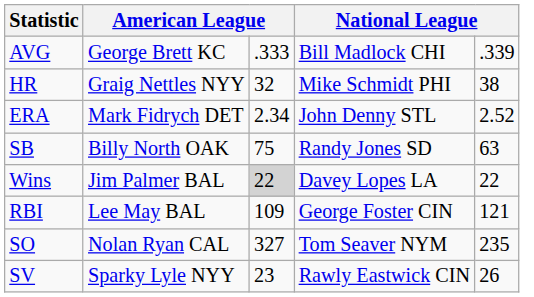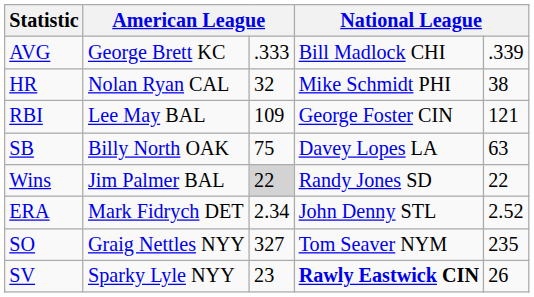 <table class="wikitable">
 <tr>
 <th>Statistic</th>
 <th colspan=2><a href='#'>American League</a></th>
 <th colspan=2><a href='#'>National League</a></th>
 </tr>
 <tr>
 <td><a href='#'>AVG</a></td>
 <td><a href='#'>George Brett</a> KC</td>
 <td>.333</td>
 <td><a href='#'>Bill Madlock</a> CHI</td>
 <td>.339</td>
 </tr>
 <tr>
 <td><a href='#'>HR</a></td>
-<td><a href='#'>Graig Nettles</a> NYY</td>
+<td><a href='#'>Nolan Ryan</a> CAL</td>
 <td>32</td>
 <td><a href='#'>Mike Schmidt</a> PHI</td>
 <td>38</td>
+</tr>
+<tr>
+<td><a href='#'>RBI</a></td>
+<td><a href='#'>Lee May</a> BAL</td>
+<td>109</td>
+<td><a href='#'>George Foster</a> CIN</td>
+<td>121</td>
+</tr>
+<tr>
+<td><a href='#'>SB</a></td>
+<td><a href='#'>Billy North</a> OAK</td>
+<td>75</td>
+<td><a href='#'>Davey Lopes</a> LA</td>
+<td>63</td>
+</tr>
+<tr>
+<td><a href='#'>Wins</a></td>
+<td><a href='#'>Jim Palmer</a> BAL</td>
+<td style="background: lightgrey;">22</td>
+<td><a href='#'>Randy Jones</a> SD</td>
+<td>22</td>
 </tr>
 <tr>
 <td><a href='#'>ERA</a></td>
 <td><a href='#'>Mark Fidrych</a> DET</td>
 <td>2.34</td>
 <td><a href='#'>John Denny</a> STL</td>
 <td>2.52</td>
 </tr>
 <tr>
-<td><a href='#'>SB</a></td>
-<td><a href='#'>Billy North</a> OAK</td>
-<td>75</td>
-<td><a href='#'>Randy Jones</a> SD</td>
-<td>63</td>
-</tr>
-<tr>
-<td><a href='#'>Wins</a></td>
-<td><a href='#'>Jim Palmer</a> BAL</td>
-<td style="background: lightgrey;">22</td>
-<td><a href='#'>Davey Lopes</a> LA</td>
-<td>22</td>
-</tr>
-<tr>
-<td><a href='#'>RBI</a></td>
-<td><a href='#'>Lee May</a> BAL</td>
-<td>109</td>
-<td><a href='#'>George Foster</a> CIN</td>
-<td>121</td>
-</tr>
-<tr>
 <td><a href='#'>SO</a></td>
-<td><a href='#'>Nolan Ryan</a> CAL</td>
+<td><a href='#'>Graig Nettles</a> NYY</td>
 <td>327</td>
 <td><a href='#'>Tom Seaver</a> NYM</td>
 <td>235</td>
 </tr>
 <tr>
 <td><a href='#'>SV</a></td>
 <td><a href='#'>Sparky Lyle</a> NYY</td>
 <td>23</td>
-<td><a href='#'>Rawly Eastwick</a> CIN</td>
+<td><strong><a href='#'>Rawly Eastwick</a> CIN</strong></td>
 <td>26</td>
 </tr>
 </table>
